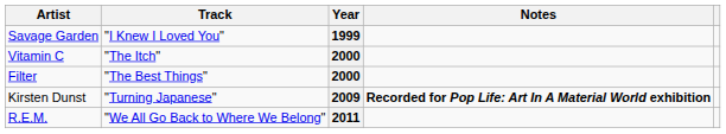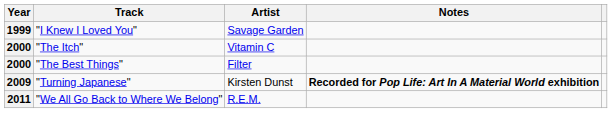 <table class="wikitable sortable plainrowheaders">
 <tr>
+<th scope="col">Year</th>
+<th scope="col">Track</th>
 <th scope="col">Artist</th>
-<th scope="col">Track</th>
-<th scope="col">Year</th>
 <th scope="col" class="unsortable">Notes</th>
 <th scope="col" class="unsortable"></th>
 </tr>
 <tr>
+<th scope="row">1999</th>
+<td>"<a href='#'>I Knew I Loved You</a>"</td>
 <td><a href='#'>Savage Garden</a></td>
-<td>"<a href='#'>I Knew I Loved You</a>"</td>
-<th scope="row">1999</th>
 <td></td>
 <td style="text-align:center;"></td>
 </tr>
 <tr>
+<th scope="row">2000</th>
+<td>"<a href='#'>The Itch</a>"</td>
 <td><a href='#'>Vitamin C</a></td>
-<td>"<a href='#'>The Itch</a>"</td>
-<th scope="row">2000</th>
 <td></td>
 <td style="text-align:center;"></td>
 </tr>
 <tr>
+<th scope="row">2000</th>
+<td>"<a href='#'>The Best Things</a>"</td>
 <td><a href='#'>Filter</a></td>
-<td>"<a href='#'>The Best Things</a>"</td>
-<th scope="row">2000</th>
 <td></td>
 <td style="text-align:center;"></td>
 </tr>
 <tr>
+<th scope="row">2009</th>
+<td>"<a href='#'>Turning Japanese</a>"</td>
 <td>Kirsten Dunst</td>
-<td>"<a href='#'>Turning Japanese</a>"</td>
-<th scope="row">2009</th>
 <td><strong>Recorded for <em>Pop Life: Art In A Material World</em> exhibition</strong></td>
 <td style="text-align:center;"></td>
 </tr>
 <tr>
+<th scope="row">2011</th>
+<td>"<a href='#'>We All Go Back to Where We Belong</a>"</td>
 <td><a href='#'>R.E.M.</a></td>
-<td>"<a href='#'>We All Go Back to Where We Belong</a>"</td>
-<th scope="row">2011</th>
 <td></td>
 <td style="text-align:center;"></td>
 </tr>
 </table>
